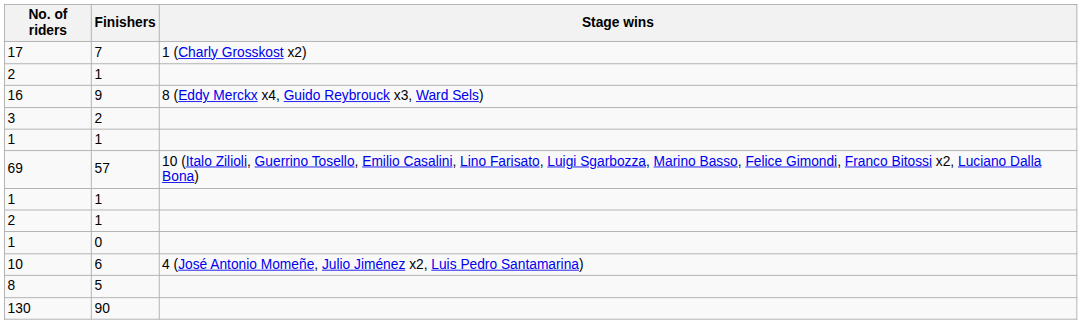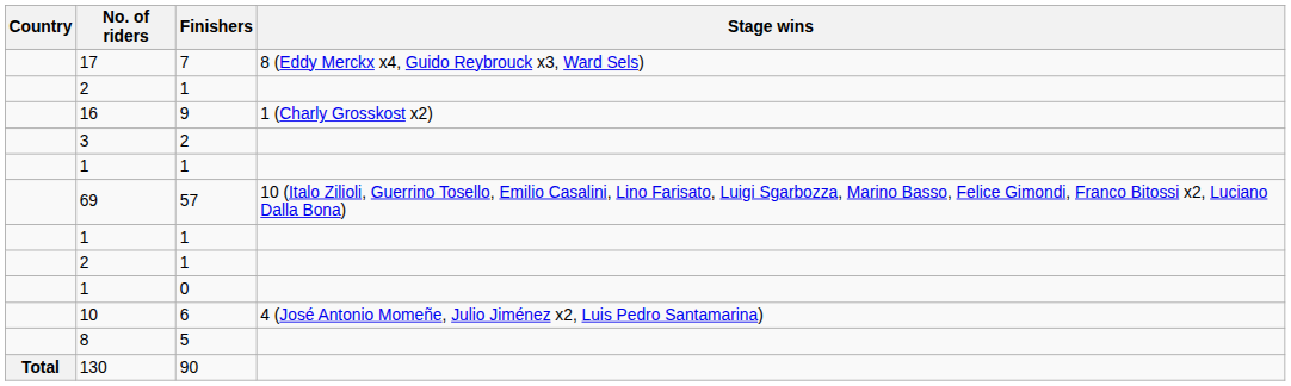 <table class="wikitable sortable">
 <tr>
+<th><strong>Country</strong></th>
 <th><strong>No. of riders</strong></th>
 <th><strong>Finishers</strong></th>
 <th><strong>Stage wins</strong></th>
 </tr>
 <tr>
+<td></td>
 <td>17</td>
 <td>7</td>
-<td>1 (<a href='#'>Charly Grosskost</a> x2)</td>
+<td>8 (<a href='#'>Eddy Merckx</a> x4, <a href='#'>Guido Reybrouck</a> x3, <a href='#'>Ward Sels</a>)</td>
 </tr>
 <tr>
+<td></td>
 <td>2</td>
 <td>1</td>
 <td></td>
 </tr>
 <tr>
+<td></td>
 <td>16</td>
 <td>9</td>
-<td>8 (<a href='#'>Eddy Merckx</a> x4, <a href='#'>Guido Reybrouck</a> x3, <a href='#'>Ward Sels</a>)</td>
+<td>1 (<a href='#'>Charly Grosskost</a> x2)</td>
 </tr>
 <tr>
+<td></td>
 <td>3</td>
 <td>2</td>
 <td></td>
 </tr>
 <tr>
+<td></td>
 <td>1</td>
 <td>1</td>
 <td></td>
 </tr>
 <tr>
+<td></td>
 <td>69</td>
 <td>57</td>
 <td>10 (<a href='#'>Italo Zilioli</a>, <a href='#'>Guerrino Tosello</a>, <a href='#'>Emilio Casalini</a>, <a href='#'>Lino Farisato</a>, <a href='#'>Luigi Sgarbozza</a>, <a href='#'>Marino Basso</a>, <a href='#'>Felice Gimondi</a>, <a href='#'>Franco Bitossi</a> x2, <a href='#'>Luciano Dalla Bona</a>)</td>
 </tr>
 <tr>
+<td></td>
 <td>1</td>
 <td>1</td>
 <td></td>
 </tr>
 <tr>
+<td></td>
 <td>2</td>
 <td>1</td>
 <td></td>
 </tr>
 <tr>
+<td></td>
 <td>1</td>
 <td>0</td>
 <td></td>
 </tr>
 <tr>
+<td></td>
 <td>10</td>
 <td>6</td>
 <td>4 (<a href='#'>José Antonio Momeñe</a>, <a href='#'>Julio Jiménez</a> x2, <a href='#'>Luis Pedro Santamarina</a>)</td>
 </tr>
 <tr>
+<td></td>
 <td>8</td>
 <td>5</td>
 <td></td>
 </tr>
 <tr>
+<th>Total</th>
 <td>130</td>
 <td>90</td>
 <td></td>
 </tr>
 </table>
